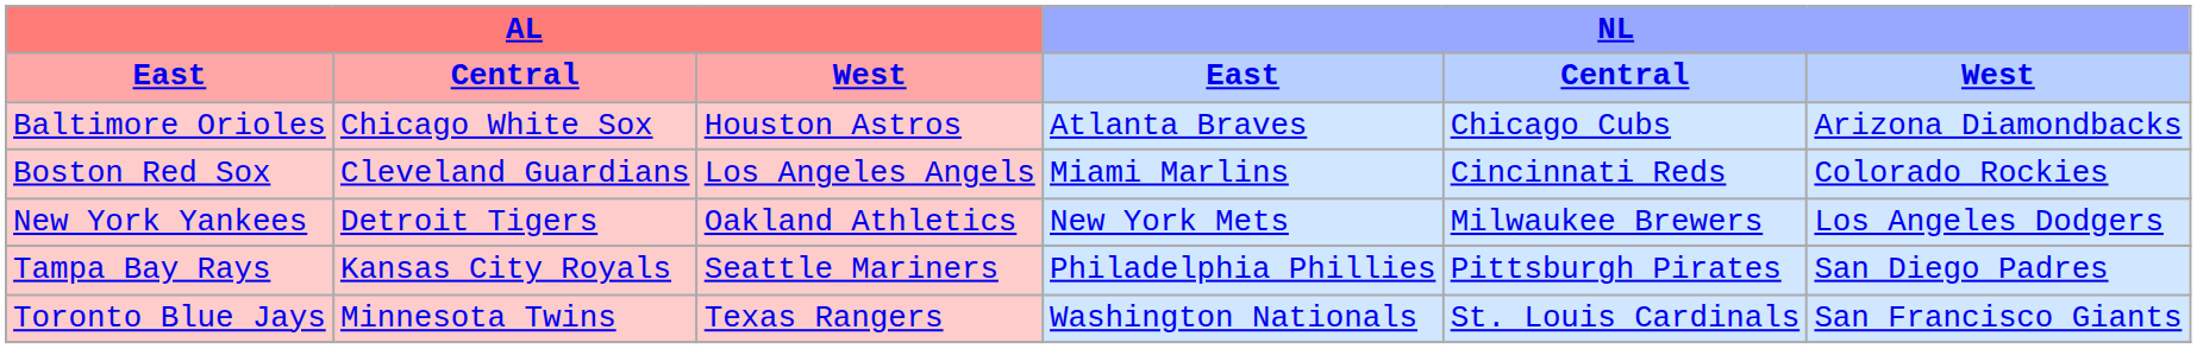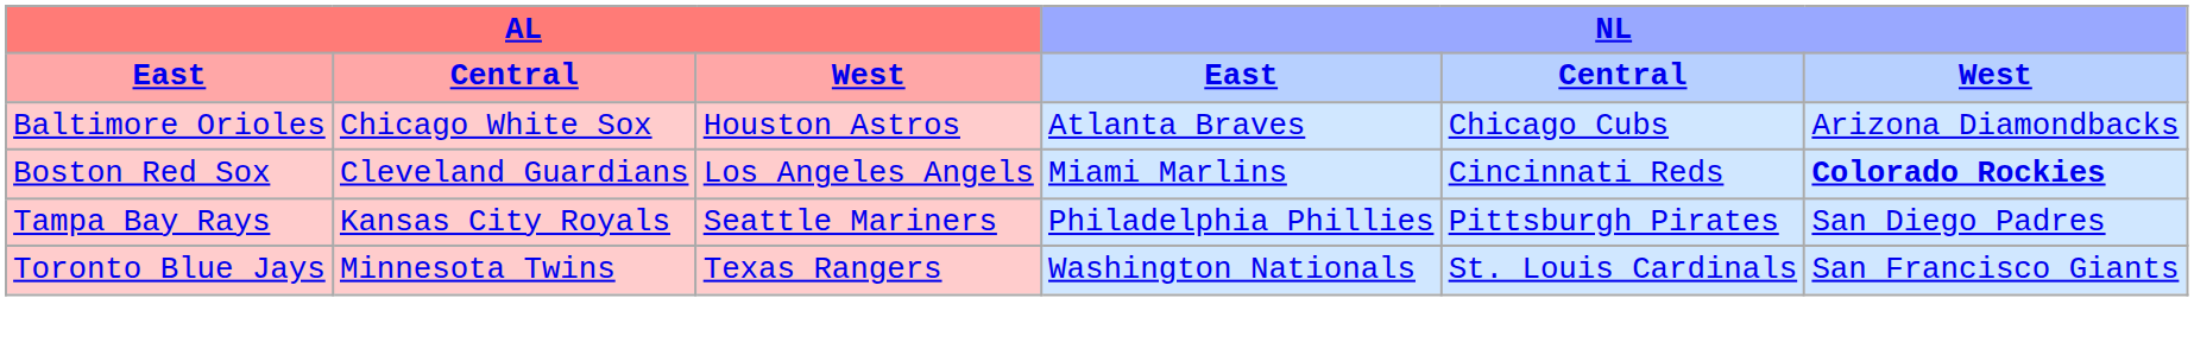 <table class="wikitable" style="font-size:100%;line-height:1.1;">
 <tr>
 <th colspan="3" style="background-color: #FF7B77;"><a href='#'>AL</a></th>
 <th colspan="3" style="background-color: #99A8FF;"><a href='#'>NL</a></th>
 </tr>
 <tr>
 <th style="background-color: #FFA7A7;"><a href='#'>East</a></th>
 <th style="background-color: #FFA7A7;"><a href='#'>Central</a></th>
 <th style="background-color: #FFA7A7;"><a href='#'>West</a></th>
 <th style="background-color: #B7D0FF;"><a href='#'>East</a></th>
 <th style="background-color: #B7D0FF;"><a href='#'>Central</a></th>
 <th style="background-color: #B7D0FF;"><a href='#'>West</a></th>
 </tr>
 <tr>
 <td style="background-color: #FFCCCC;"><a href='#'>Baltimore Orioles</a></td>
 <td style="background-color: #FFCCCC;"><a href='#'>Chicago White Sox</a></td>
 <td style="background-color: #FFCCCC;"><a href='#'>Houston Astros</a></td>
 <td style="background-color: #D0E7FF;"><a href='#'>Atlanta Braves</a></td>
 <td style="background-color: #D0E7FF;"><a href='#'>Chicago Cubs</a></td>
 <td style="background-color: #D0E7FF;"><a href='#'>Arizona Diamondbacks</a></td>
 </tr>
 <tr>
 <td style="background-color: #FFCCCC;"><a href='#'>Boston Red Sox</a></td>
 <td style="background-color: #FFCCCC;"><a href='#'>Cleveland Guardians</a></td>
 <td style="background-color: #FFCCCC;"><a href='#'>Los Angeles Angels</a></td>
 <td style="background-color: #D0E7FF;"><a href='#'>Miami Marlins</a></td>
 <td style="background-color: #D0E7FF;"><a href='#'>Cincinnati Reds</a></td>
-<td style="background-color: #D0E7FF;"><a href='#'>Colorado Rockies</a></td>
-</tr>
-<tr>
-<td style="background-color: #FFCCCC;"><a href='#'>New York Yankees</a></td>
-<td style="background-color: #FFCCCC;"><a href='#'>Detroit Tigers</a></td>
-<td style="background-color: #FFCCCC;"><a href='#'>Oakland Athletics</a></td>
-<td style="background-color: #D0E7FF;"><a href='#'>New York Mets</a></td>
-<td style="background-color: #D0E7FF;"><a href='#'>Milwaukee Brewers</a></td>
-<td style="background-color: #D0E7FF;"><a href='#'>Los Angeles Dodgers</a></td>
+<td style="background-color: #D0E7FF;"><strong><a href='#'>Colorado Rockies</a></strong></td>
 </tr>
 <tr>
 <td style="background-color: #FFCCCC;"><a href='#'>Tampa Bay Rays</a></td>
 <td style="background-color: #FFCCCC;"><a href='#'>Kansas City Royals</a></td>
 <td style="background-color: #FFCCCC;"><a href='#'>Seattle Mariners</a></td>
 <td style="background-color: #D0E7FF;"><a href='#'>Philadelphia Phillies</a></td>
 <td style="background-color: #D0E7FF;"><a href='#'>Pittsburgh Pirates</a></td>
 <td style="background-color: #D0E7FF;"><a href='#'>San Diego Padres</a></td>
 </tr>
 <tr>
 <td style="background-color: #FFCCCC;"><a href='#'>Toronto Blue Jays</a></td>
 <td style="background-color: #FFCCCC;"><a href='#'>Minnesota Twins</a></td>
 <td style="background-color: #FFCCCC;"><a href='#'>Texas Rangers</a></td>
 <td style="background-color: #D0E7FF;"><a href='#'>Washington Nationals</a></td>
 <td style="background-color: #D0E7FF;"><a href='#'>St. Louis Cardinals</a></td>
 <td style="background-color: #D0E7FF;"><a href='#'>San Francisco Giants</a></td>
 </tr>
 </table>
